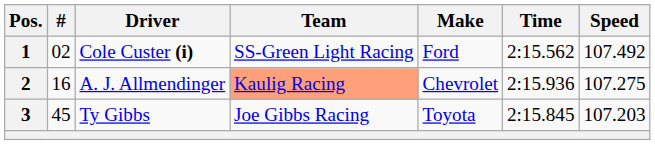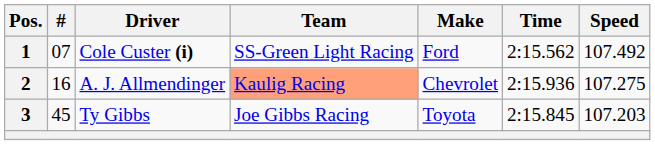 <table class="wikitable" style="font-size:95%">
 <tr>
 <th>Pos.</th>
 <th>#</th>
 <th>Driver</th>
 <th>Team</th>
 <th>Make</th>
 <th>Time</th>
 <th>Speed</th>
 </tr>
 <tr>
 <th>1</th>
-<td>02</td>
+<td>07</td>
 <td><a href='#'>Cole Custer</a> <strong>(i)</strong></td>
 <td><a href='#'>SS-Green Light Racing</a></td>
 <td><a href='#'>Ford</a></td>
 <td>2:15.562</td>
 <td>107.492</td>
 </tr>
 <tr>
 <th>2</th>
 <td>16</td>
 <td><a href='#'>A. J. Allmendinger</a></td>
 <td style="background: lightsalmon;"><a href='#'>Kaulig Racing</a></td>
 <td><a href='#'>Chevrolet</a></td>
 <td>2:15.936</td>
 <td>107.275</td>
 </tr>
 <tr>
 <th>3</th>
 <td>45</td>
 <td><a href='#'>Ty Gibbs</a></td>
 <td><a href='#'>Joe Gibbs Racing</a></td>
 <td><a href='#'>Toyota</a></td>
 <td>2:15.845</td>
 <td>107.203</td>
 </tr>
 <tr>
 <th colspan="7"></th>
 </tr>
 </table>
